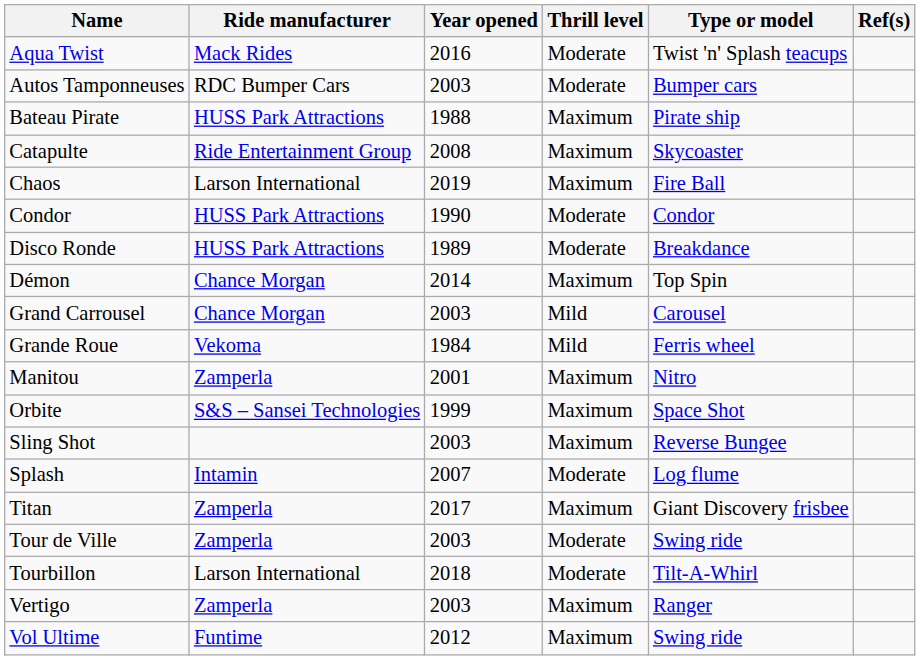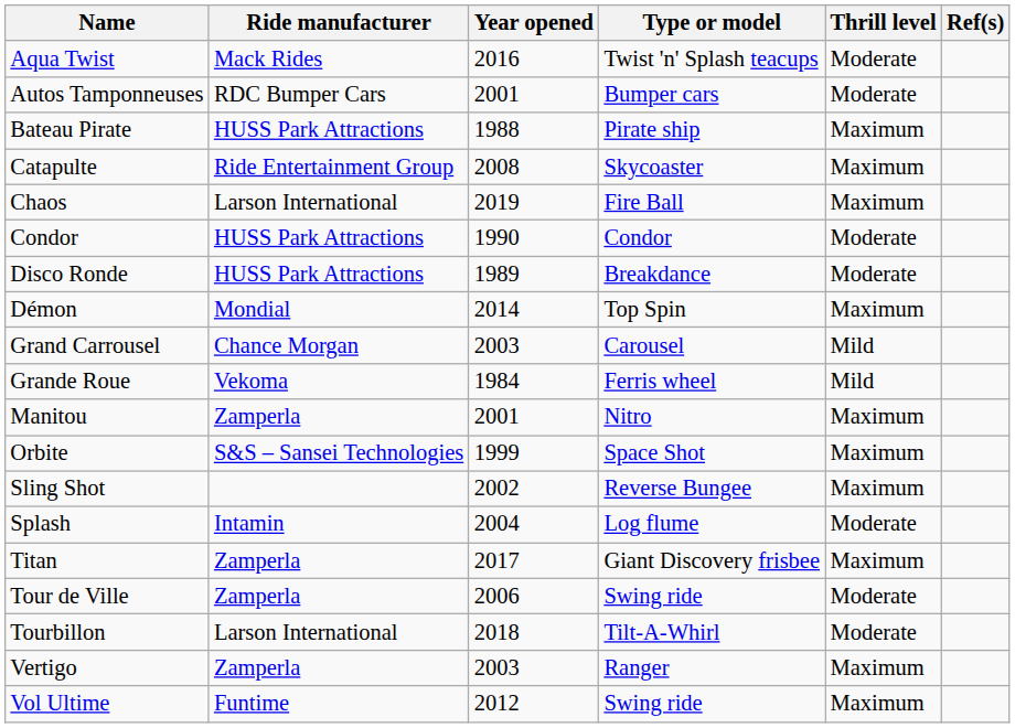 <table class="wikitable sortable plainrowheaders">
 <tr>
 <th>Name</th>
 <th>Ride manufacturer</th>
 <th>Year opened</th>
+<th>Type or model</th>
 <th>Thrill level</th>
-<th>Type or model</th>
 <th class="unsortable">Ref(s)</th>
 </tr>
 <tr>
 <td><a href='#'>Aqua Twist</a></td>
 <td><a href='#'>Mack Rides</a></td>
 <td>2016</td>
+<td>Twist 'n' Splash <a href='#'>teacups</a></td>
 <td>Moderate</td>
-<td>Twist 'n' Splash <a href='#'>teacups</a></td>
 <td></td>
 </tr>
 <tr>
 <td>Autos Tamponneuses</td>
 <td>RDC Bumper Cars</td>
-<td>2003</td>
+<td>2001</td>
+<td><a href='#'>Bumper cars</a></td>
 <td>Moderate</td>
-<td><a href='#'>Bumper cars</a></td>
 <td></td>
 </tr>
 <tr>
 <td>Bateau Pirate</td>
 <td><a href='#'>HUSS Park Attractions</a></td>
 <td>1988</td>
+<td><a href='#'>Pirate ship</a></td>
 <td>Maximum</td>
-<td><a href='#'>Pirate ship</a></td>
 <td></td>
 </tr>
 <tr>
 <td>Catapulte</td>
 <td><a href='#'>Ride Entertainment Group</a></td>
 <td>2008</td>
+<td><a href='#'>Skycoaster</a></td>
 <td>Maximum</td>
-<td><a href='#'>Skycoaster</a></td>
 <td></td>
 </tr>
 <tr>
 <td>Chaos</td>
 <td>Larson International</td>
 <td>2019</td>
+<td><a href='#'>Fire Ball</a></td>
 <td>Maximum</td>
-<td><a href='#'>Fire Ball</a></td>
 <td></td>
 </tr>
 <tr>
 <td>Condor</td>
 <td><a href='#'>HUSS Park Attractions</a></td>
 <td>1990</td>
+<td><a href='#'>Condor</a></td>
 <td>Moderate</td>
-<td><a href='#'>Condor</a></td>
 <td></td>
 </tr>
 <tr>
 <td>Disco Ronde</td>
 <td><a href='#'>HUSS Park Attractions</a></td>
 <td>1989</td>
+<td><a href='#'>Breakdance</a></td>
 <td>Moderate</td>
-<td><a href='#'>Breakdance</a></td>
 <td></td>
 </tr>
 <tr>
 <td>Démon</td>
-<td><a href='#'>Chance Morgan</a></td>
+<td><a href='#'>Mondial</a></td>
 <td>2014</td>
+<td>Top Spin</td>
 <td>Maximum</td>
-<td>Top Spin</td>
 <td></td>
 </tr>
 <tr>
 <td>Grand Carrousel</td>
 <td><a href='#'>Chance Morgan</a></td>
 <td>2003</td>
+<td><a href='#'>Carousel</a></td>
 <td>Mild</td>
-<td><a href='#'>Carousel</a></td>
 <td></td>
 </tr>
 <tr>
 <td>Grande Roue</td>
 <td><a href='#'>Vekoma</a></td>
 <td>1984</td>
+<td><a href='#'>Ferris wheel</a></td>
 <td>Mild</td>
-<td><a href='#'>Ferris wheel</a></td>
 <td></td>
 </tr>
 <tr>
 <td>Manitou</td>
 <td><a href='#'>Zamperla</a></td>
 <td>2001</td>
+<td><a href='#'>Nitro</a></td>
 <td>Maximum</td>
-<td><a href='#'>Nitro</a></td>
 <td></td>
 </tr>
 <tr>
 <td>Orbite</td>
 <td><a href='#'>S&S – Sansei Technologies</a></td>
 <td>1999</td>
+<td><a href='#'>Space Shot</a></td>
 <td>Maximum</td>
-<td><a href='#'>Space Shot</a></td>
 <td></td>
 </tr>
 <tr>
 <td>Sling Shot</td>
 <td></td>
-<td>2003</td>
+<td>2002</td>
+<td><a href='#'>Reverse Bungee</a></td>
 <td>Maximum</td>
-<td><a href='#'>Reverse Bungee</a></td>
 <td></td>
 </tr>
 <tr>
 <td>Splash</td>
 <td><a href='#'>Intamin</a></td>
-<td>2007</td>
+<td>2004</td>
+<td><a href='#'>Log flume</a></td>
 <td>Moderate</td>
-<td><a href='#'>Log flume</a></td>
 <td></td>
 </tr>
 <tr>
 <td>Titan</td>
 <td><a href='#'>Zamperla</a></td>
 <td>2017</td>
+<td>Giant Discovery <a href='#'>frisbee</a></td>
 <td>Maximum</td>
-<td>Giant Discovery <a href='#'>frisbee</a></td>
 <td></td>
 </tr>
 <tr>
 <td>Tour de Ville</td>
 <td><a href='#'>Zamperla</a></td>
-<td>2003</td>
+<td>2006</td>
+<td><a href='#'>Swing ride</a></td>
 <td>Moderate</td>
-<td><a href='#'>Swing ride</a></td>
 <td></td>
 </tr>
 <tr>
 <td>Tourbillon</td>
 <td>Larson International</td>
 <td>2018</td>
+<td><a href='#'>Tilt-A-Whirl</a></td>
 <td>Moderate</td>
-<td><a href='#'>Tilt-A-Whirl</a></td>
 <td></td>
 </tr>
 <tr>
 <td>Vertigo</td>
 <td><a href='#'>Zamperla</a></td>
 <td>2003</td>
+<td><a href='#'>Ranger</a></td>
 <td>Maximum</td>
-<td><a href='#'>Ranger</a></td>
 <td></td>
 </tr>
 <tr>
 <td><a href='#'>Vol Ultime</a></td>
 <td><a href='#'>Funtime</a></td>
 <td>2012</td>
+<td><a href='#'>Swing ride</a></td>
 <td>Maximum</td>
-<td><a href='#'>Swing ride</a></td>
 <td></td>
 </tr>
 </table>
